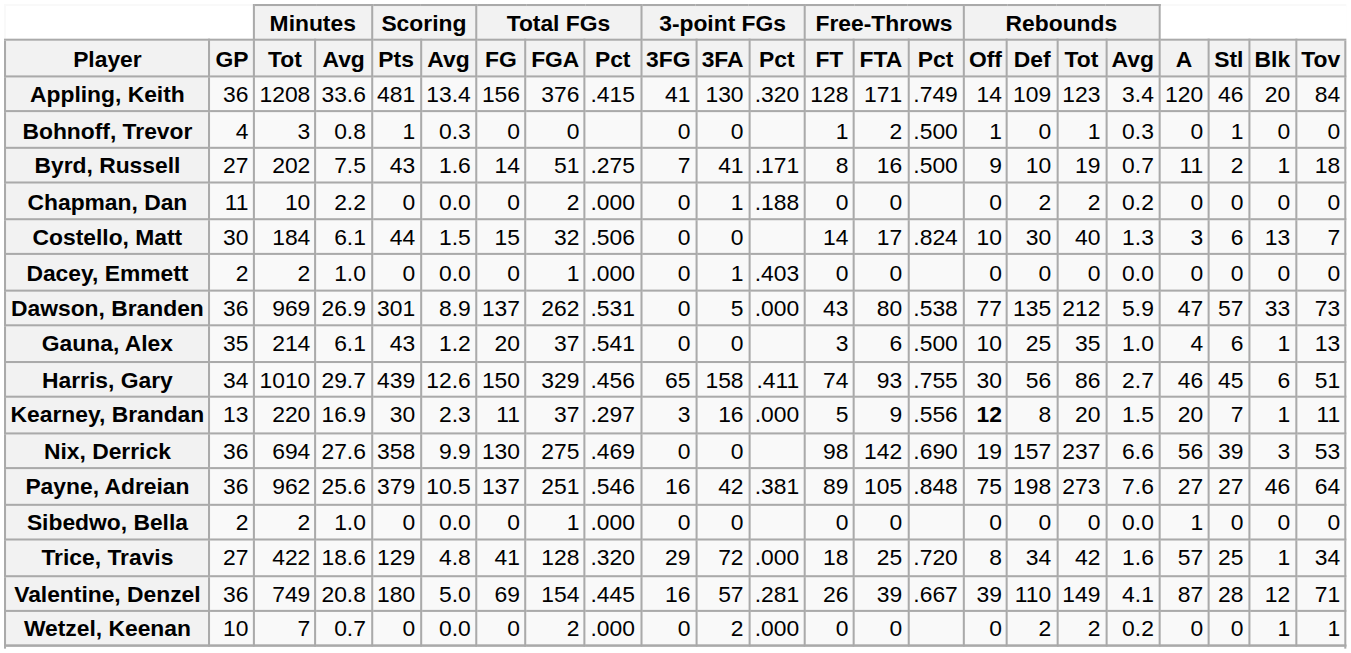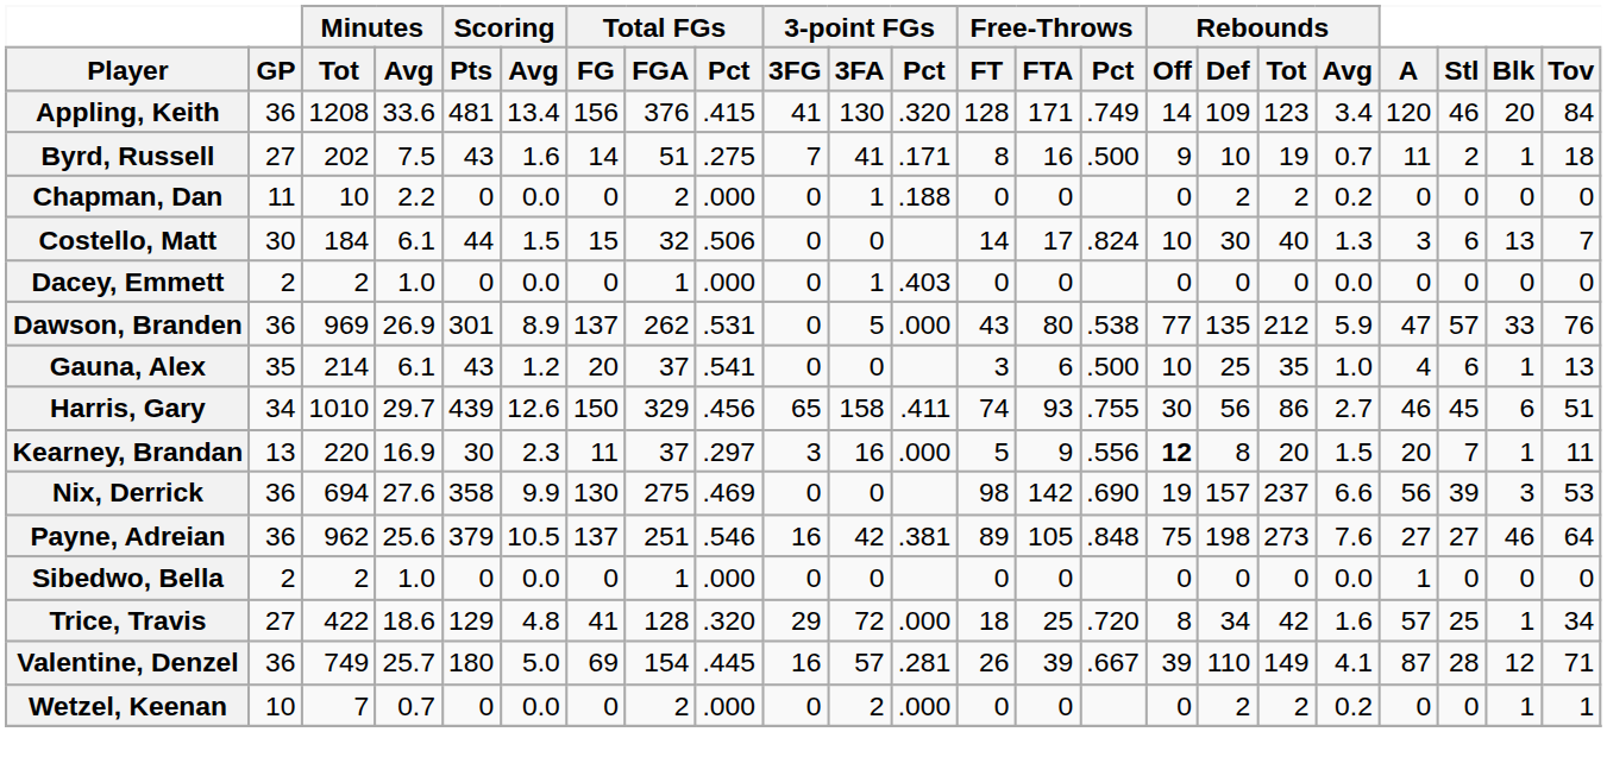 <table class="wikitable sortable" border="1" style="font-size:70%;">
 <tr>
 <th colspan="2" style="border-top-style:hidden; border-left-style:hidden; background: white;"></th>
 <th colspan="2" style=>Minutes</th>
 <th colspan="2" style=>Scoring</th>
 <th colspan="3" style=>Total FGs</th>
 <th colspan="3" style=>3-point FGs</th>
 <th colspan="3" style=>Free-Throws</th>
 <th colspan="4" style=>Rebounds</th>
 <th colspan="4" style="border-top-style:hidden; border-right-style:hidden; background: white;"></th>
 </tr>
 <tr>
 <th scope="col" style=>Player</th>
 <th scope="col" style=>GP</th>
 <th scope="col" style=>Tot</th>
 <th scope="col" style=>Avg</th>
 <th scope="col" style=>Pts</th>
 <th scope="col" style=>Avg</th>
 <th scope="col" style=>FG</th>
 <th scope="col" style=>FGA</th>
 <th scope="col" style=>Pct</th>
 <th scope="col" style=>3FG</th>
 <th scope="col" style=>3FA</th>
 <th scope="col" style=>Pct</th>
 <th scope="col" style=>FT</th>
 <th scope="col" style=>FTA</th>
 <th scope="col" style=>Pct</th>
 <th scope="col" style=>Off</th>
 <th scope="col" style=>Def</th>
 <th scope="col" style=>Tot</th>
 <th scope="col" style=>Avg</th>
 <th scope="col" style=>A</th>
 <th scope="col" style=>Stl</th>
 <th scope="col" style=>Blk</th>
 <th scope="col" style=>Tov</th>
 </tr>
 <tr>
 <th style=white-space:nowrap>Appling, Keith</th>
 <td align="right">36</td>
 <td align="right">1208</td>
 <td align="right">33.6</td>
 <td align="right">481</td>
 <td align="right">13.4</td>
 <td align="right">156</td>
 <td align="right">376</td>
 <td align="right">.415</td>
 <td align="right">41</td>
 <td align="right">130</td>
 <td align="right">.320</td>
 <td align="right">128</td>
 <td align="right">171</td>
 <td align="right">.749</td>
 <td align="right">14</td>
 <td align="right">109</td>
 <td align="right">123</td>
 <td align="right">3.4</td>
 <td align="right">120</td>
 <td align="right">46</td>
 <td align="right">20</td>
 <td align="right">84</td>
-</tr>
-<tr>
-<th style=white-space:nowrap>Bohnoff, Trevor</th>
-<td align="right">4</td>
-<td align="right">3</td>
-<td align="right">0.8</td>
-<td align="right">1</td>
-<td align="right">0.3</td>
-<td align="right">0</td>
-<td align="right">0</td>
-<td align="right"></td>
-<td align="right">0</td>
-<td align="right">0</td>
-<td align="right"></td>
-<td align="right">1</td>
-<td align="right">2</td>
-<td align="right">.500</td>
-<td align="right">1</td>
-<td align="right">0</td>
-<td align="right">1</td>
-<td align="right">0.3</td>
-<td align="right">0</td>
-<td align="right">1</td>
-<td align="right">0</td>
-<td align="right">0</td>
 </tr>
 <tr>
 <th style=white-space:nowrap>Byrd, Russell</th>
 <td align="right">27</td>
 <td align="right">202</td>
 <td align="right">7.5</td>
 <td align="right">43</td>
 <td align="right">1.6</td>
 <td align="right">14</td>
 <td align="right">51</td>
 <td align="right">.275</td>
 <td align="right">7</td>
 <td align="right">41</td>
 <td align="right">.171</td>
 <td align="right">8</td>
 <td align="right">16</td>
 <td align="right">.500</td>
 <td align="right">9</td>
 <td align="right">10</td>
 <td align="right">19</td>
 <td align="right">0.7</td>
 <td align="right">11</td>
 <td align="right">2</td>
 <td align="right">1</td>
 <td align="right">18</td>
 </tr>
 <tr>
 <th style=white-space:nowrap>Chapman, Dan</th>
 <td align="right">11</td>
 <td align="right">10</td>
 <td align="right">2.2</td>
 <td align="right">0</td>
 <td align="right">0.0</td>
 <td align="right">0</td>
 <td align="right">2</td>
 <td align="right">.000</td>
 <td align="right">0</td>
 <td align="right">1</td>
 <td align="right">.188</td>
 <td align="right">0</td>
 <td align="right">0</td>
 <td align="right"></td>
 <td align="right">0</td>
 <td align="right">2</td>
 <td align="right">2</td>
 <td align="right">0.2</td>
 <td align="right">0</td>
 <td align="right">0</td>
 <td align="right">0</td>
 <td align="right">0</td>
 </tr>
 <tr>
 <th style=white-space:nowrap>Costello, Matt</th>
 <td align="right">30</td>
 <td align="right">184</td>
 <td align="right">6.1</td>
 <td align="right">44</td>
 <td align="right">1.5</td>
 <td align="right">15</td>
 <td align="right">32</td>
 <td align="right">.506</td>
 <td align="right">0</td>
 <td align="right">0</td>
 <td align="right"></td>
 <td align="right">14</td>
 <td align="right">17</td>
 <td align="right">.824</td>
 <td align="right">10</td>
 <td align="right">30</td>
 <td align="right">40</td>
 <td align="right">1.3</td>
 <td align="right">3</td>
 <td align="right">6</td>
 <td align="right">13</td>
 <td align="right">7</td>
 </tr>
 <tr>
 <th style=white-space:nowrap>Dacey, Emmett</th>
 <td align="right">2</td>
 <td align="right">2</td>
 <td align="right">1.0</td>
 <td align="right">0</td>
 <td align="right">0.0</td>
 <td align="right">0</td>
 <td align="right">1</td>
 <td align="right">.000</td>
 <td align="right">0</td>
 <td align="right">1</td>
 <td align="right">.403</td>
 <td align="right">0</td>
 <td align="right">0</td>
 <td align="right"></td>
 <td align="right">0</td>
 <td align="right">0</td>
 <td align="right">0</td>
 <td align="right">0.0</td>
 <td align="right">0</td>
 <td align="right">0</td>
 <td align="right">0</td>
 <td align="right">0</td>
 </tr>
 <tr>
 <th style=white-space:nowrap>Dawson, Branden</th>
 <td align="right">36</td>
 <td align="right">969</td>
 <td align="right">26.9</td>
 <td align="right">301</td>
 <td align="right">8.9</td>
 <td align="right">137</td>
 <td align="right">262</td>
 <td align="right">.531</td>
 <td align="right">0</td>
 <td align="right">5</td>
 <td align="right">.000</td>
 <td align="right">43</td>
 <td align="right">80</td>
 <td align="right">.538</td>
 <td align="right">77</td>
 <td align="right">135</td>
 <td align="right">212</td>
 <td align="right">5.9</td>
 <td align="right">47</td>
 <td align="right">57</td>
 <td align="right">33</td>
-<td align="right">73</td>
+<td align="right">76</td>
 </tr>
 <tr>
 <th style=white-space:nowrap>Gauna, Alex</th>
 <td align="right">35</td>
 <td align="right">214</td>
 <td align="right">6.1</td>
 <td align="right">43</td>
 <td align="right">1.2</td>
 <td align="right">20</td>
 <td align="right">37</td>
 <td align="right">.541</td>
 <td align="right">0</td>
 <td align="right">0</td>
 <td align="right"></td>
 <td align="right">3</td>
 <td align="right">6</td>
 <td align="right">.500</td>
 <td align="right">10</td>
 <td align="right">25</td>
 <td align="right">35</td>
 <td align="right">1.0</td>
 <td align="right">4</td>
 <td align="right">6</td>
 <td align="right">1</td>
 <td align="right">13</td>
 </tr>
 <tr>
 <th style=white-space:nowrap>Harris, Gary</th>
 <td align="right">34</td>
 <td align="right">1010</td>
 <td align="right">29.7</td>
 <td align="right">439</td>
 <td align="right">12.6</td>
 <td align="right">150</td>
 <td align="right">329</td>
 <td align="right">.456</td>
 <td align="right">65</td>
 <td align="right">158</td>
 <td align="right">.411</td>
 <td align="right">74</td>
 <td align="right">93</td>
 <td align="right">.755</td>
 <td align="right">30</td>
 <td align="right">56</td>
 <td align="right">86</td>
 <td align="right">2.7</td>
 <td align="right">46</td>
 <td align="right">45</td>
 <td align="right">6</td>
 <td align="right">51</td>
 </tr>
 <tr>
 <th style=white-space:nowrap>Kearney, Brandan</th>
 <td align="right">13</td>
 <td align="right">220</td>
 <td align="right">16.9</td>
 <td align="right">30</td>
 <td align="right">2.3</td>
 <td align="right">11</td>
 <td align="right">37</td>
 <td align="right">.297</td>
 <td align="right">3</td>
 <td align="right">16</td>
 <td align="right">.000</td>
 <td align="right">5</td>
 <td align="right">9</td>
 <td align="right">.556</td>
 <td align="right"><strong>12</strong></td>
 <td align="right">8</td>
 <td align="right">20</td>
 <td align="right">1.5</td>
 <td align="right">20</td>
 <td align="right">7</td>
 <td align="right">1</td>
 <td align="right">11</td>
 </tr>
 <tr>
 <th style=white-space:nowrap>Nix, Derrick</th>
 <td align="right">36</td>
 <td align="right">694</td>
 <td align="right">27.6</td>
 <td align="right">358</td>
 <td align="right">9.9</td>
 <td align="right">130</td>
 <td align="right">275</td>
 <td align="right">.469</td>
 <td align="right">0</td>
 <td align="right">0</td>
 <td align="right"></td>
 <td align="right">98</td>
 <td align="right">142</td>
 <td align="right">.690</td>
 <td align="right">19</td>
 <td align="right">157</td>
 <td align="right">237</td>
 <td align="right">6.6</td>
 <td align="right">56</td>
 <td align="right">39</td>
 <td align="right">3</td>
 <td align="right">53</td>
 </tr>
 <tr>
 <th style=white-space:nowrap>Payne, Adreian</th>
 <td align="right">36</td>
 <td align="right">962</td>
 <td align="right">25.6</td>
 <td align="right">379</td>
 <td align="right">10.5</td>
 <td align="right">137</td>
 <td align="right">251</td>
 <td align="right">.546</td>
 <td align="right">16</td>
 <td align="right">42</td>
 <td align="right">.381</td>
 <td align="right">89</td>
 <td align="right">105</td>
 <td align="right">.848</td>
 <td align="right">75</td>
 <td align="right">198</td>
 <td align="right">273</td>
 <td align="right">7.6</td>
 <td align="right">27</td>
 <td align="right">27</td>
 <td align="right">46</td>
 <td align="right">64</td>
 </tr>
 <tr>
 <th style=white-space:nowrap>Sibedwo, Bella</th>
 <td align="right">2</td>
 <td align="right">2</td>
 <td align="right">1.0</td>
 <td align="right">0</td>
 <td align="right">0.0</td>
 <td align="right">0</td>
 <td align="right">1</td>
 <td align="right">.000</td>
 <td align="right">0</td>
 <td align="right">0</td>
 <td align="right"></td>
 <td align="right">0</td>
 <td align="right">0</td>
 <td align="right"></td>
 <td align="right">0</td>
 <td align="right">0</td>
 <td align="right">0</td>
 <td align="right">0.0</td>
 <td align="right">1</td>
 <td align="right">0</td>
 <td align="right">0</td>
 <td align="right">0</td>
 </tr>
 <tr>
 <th style=white-space:nowrap>Trice, Travis</th>
 <td align="right">27</td>
 <td align="right">422</td>
 <td align="right">18.6</td>
 <td align="right">129</td>
 <td align="right">4.8</td>
 <td align="right">41</td>
 <td align="right">128</td>
 <td align="right">.320</td>
 <td align="right">29</td>
 <td align="right">72</td>
 <td align="right">.000</td>
 <td align="right">18</td>
 <td align="right">25</td>
 <td align="right">.720</td>
 <td align="right">8</td>
 <td align="right">34</td>
 <td align="right">42</td>
 <td align="right">1.6</td>
 <td align="right">57</td>
 <td align="right">25</td>
 <td align="right">1</td>
 <td align="right">34</td>
 </tr>
 <tr>
 <th style=white-space:nowrap>Valentine, Denzel</th>
 <td align="right">36</td>
 <td align="right">749</td>
-<td align="right">20.8</td>
+<td align="right">25.7</td>
 <td align="right">180</td>
 <td align="right">5.0</td>
 <td align="right">69</td>
 <td align="right">154</td>
 <td align="right">.445</td>
 <td align="right">16</td>
 <td align="right">57</td>
 <td align="right">.281</td>
 <td align="right">26</td>
 <td align="right">39</td>
 <td align="right">.667</td>
 <td align="right">39</td>
 <td align="right">110</td>
 <td align="right">149</td>
 <td align="right">4.1</td>
 <td align="right">87</td>
 <td align="right">28</td>
 <td align="right">12</td>
 <td align="right">71</td>
 </tr>
 <tr>
 <th style=white-space:nowrap>Wetzel, Keenan</th>
 <td align="right">10</td>
 <td align="right">7</td>
 <td align="right">0.7</td>
 <td align="right">0</td>
 <td align="right">0.0</td>
 <td align="right">0</td>
 <td align="right">2</td>
 <td align="right">.000</td>
 <td align="right">0</td>
 <td align="right">2</td>
 <td align="right">.000</td>
 <td align="right">0</td>
 <td align="right">0</td>
 <td align="right"></td>
 <td align="right">0</td>
 <td align="right">2</td>
 <td align="right">2</td>
 <td align="right">0.2</td>
 <td align="right">0</td>
 <td align="right">0</td>
 <td align="right">1</td>
 <td align="right">1</td>
 </tr>
 <tr>
 </tr>
 <tr class="sortbottom">
 </tr>
 </table>
